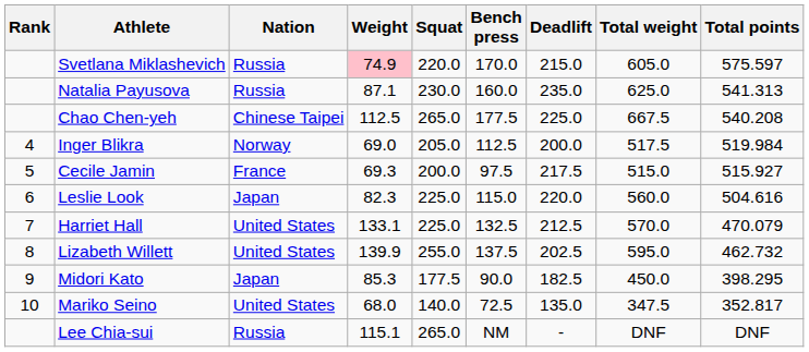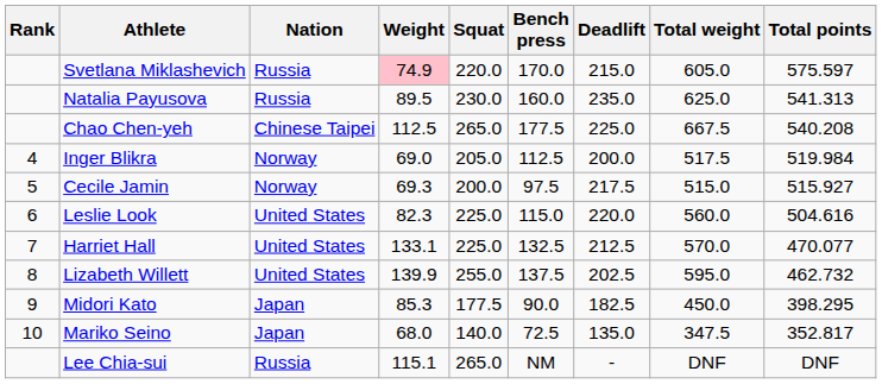 <table class="wikitable sortable" style="text-align:center">
 <tr>
 <th>Rank</th>
 <th>Athlete</th>
 <th>Nation</th>
 <th>Weight</th>
 <th>Squat</th>
 <th>Bench<br>press</th>
 <th>Deadlift</th>
 <th>Total weight</th>
 <th>Total points</th>
 </tr>
 <tr>
 <td></td>
 <td align=left><a href='#'>Svetlana Miklashevich</a></td>
 <td align=left> <a href='#'>Russia</a></td>
 <td style="background: pink;">74.9</td>
 <td>220.0</td>
 <td>170.0</td>
 <td>215.0</td>
 <td>605.0</td>
 <td>575.597</td>
 </tr>
 <tr>
 <td></td>
 <td align=left><a href='#'>Natalia Payusova</a></td>
 <td align=left> <a href='#'>Russia</a></td>
-<td>87.1</td>
+<td>89.5</td>
 <td>230.0</td>
 <td>160.0</td>
 <td>235.0</td>
 <td>625.0</td>
 <td>541.313</td>
 </tr>
 <tr>
 <td></td>
 <td align=left><a href='#'>Chao Chen-yeh</a></td>
 <td align=left> <a href='#'>Chinese Taipei</a></td>
 <td>112.5</td>
 <td>265.0</td>
 <td>177.5</td>
 <td>225.0</td>
 <td>667.5</td>
 <td>540.208</td>
 </tr>
 <tr>
 <td>4</td>
 <td align=left><a href='#'>Inger Blikra</a></td>
 <td align=left> <a href='#'>Norway</a></td>
 <td>69.0</td>
 <td>205.0</td>
 <td>112.5</td>
 <td>200.0</td>
 <td>517.5</td>
 <td>519.984</td>
 </tr>
 <tr>
 <td>5</td>
 <td align=left><a href='#'>Cecile Jamin</a></td>
-<td align=left> <a href='#'>France</a></td>
+<td align=left> <a href='#'>Norway</a></td>
 <td>69.3</td>
 <td>200.0</td>
 <td>97.5</td>
 <td>217.5</td>
 <td>515.0</td>
 <td>515.927</td>
 </tr>
 <tr>
 <td>6</td>
 <td align=left><a href='#'>Leslie Look</a></td>
-<td align=left> <a href='#'>Japan</a></td>
+<td align=left> <a href='#'>United States</a></td>
 <td>82.3</td>
 <td>225.0</td>
 <td>115.0</td>
 <td>220.0</td>
 <td>560.0</td>
 <td>504.616</td>
 </tr>
 <tr>
 <td>7</td>
 <td align=left><a href='#'>Harriet Hall</a></td>
 <td align=left> <a href='#'>United States</a></td>
 <td>133.1</td>
 <td>225.0</td>
 <td>132.5</td>
 <td>212.5</td>
 <td>570.0</td>
-<td>470.079</td>
+<td>470.077</td>
 </tr>
 <tr>
 <td>8</td>
 <td align=left><a href='#'>Lizabeth Willett</a></td>
 <td align=left> <a href='#'>United States</a></td>
 <td>139.9</td>
 <td>255.0</td>
 <td>137.5</td>
 <td>202.5</td>
 <td>595.0</td>
 <td>462.732</td>
 </tr>
 <tr>
 <td>9</td>
 <td align=left><a href='#'>Midori Kato</a></td>
 <td align=left> <a href='#'>Japan</a></td>
 <td>85.3</td>
 <td>177.5</td>
 <td>90.0</td>
 <td>182.5</td>
 <td>450.0</td>
 <td>398.295</td>
 </tr>
 <tr>
 <td>10</td>
 <td align=left><a href='#'>Mariko Seino</a></td>
-<td align=left> <a href='#'>United States</a></td>
+<td align=left> <a href='#'>Japan</a></td>
 <td>68.0</td>
 <td>140.0</td>
 <td>72.5</td>
 <td>135.0</td>
 <td>347.5</td>
 <td>352.817</td>
 </tr>
 <tr>
 <td></td>
 <td align=left><a href='#'>Lee Chia-sui</a></td>
 <td align=left> <a href='#'>Russia</a></td>
 <td>115.1</td>
 <td>265.0</td>
 <td>NM</td>
 <td>-</td>
 <td>DNF</td>
 <td>DNF</td>
 </tr>
 </table>
